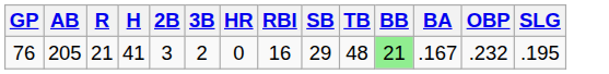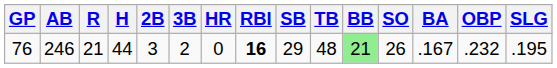 <table class="wikitable">
 <tr>
 <th><a href='#'>GP</a></th>
 <th><a href='#'>AB</a></th>
 <th><a href='#'>R</a></th>
 <th><a href='#'>H</a></th>
 <th><a href='#'>2B</a></th>
 <th><a href='#'>3B</a></th>
 <th><a href='#'>HR</a></th>
 <th><a href='#'>RBI</a></th>
 <th><a href='#'>SB</a></th>
 <th><a href='#'>TB</a></th>
 <th><a href='#'>BB</a></th>
+<th><a href='#'>SO</a></th>
 <th><a href='#'>BA</a></th>
 <th><a href='#'>OBP</a></th>
 <th><a href='#'>SLG</a></th>
 </tr>
 <tr align=center>
 <td>76</td>
-<td>205</td>
+<td>246</td>
 <td>21</td>
-<td>41</td>
+<td>44</td>
 <td>3</td>
 <td>2</td>
 <td>0</td>
-<td>16</td>
+<td><strong>16</strong></td>
 <td>29</td>
 <td>48</td>
 <td style="background: lightgreen;">21</td>
+<td>26</td>
 <td>.167</td>
 <td>.232</td>
 <td>.195</td>
 </tr>
 </table>
